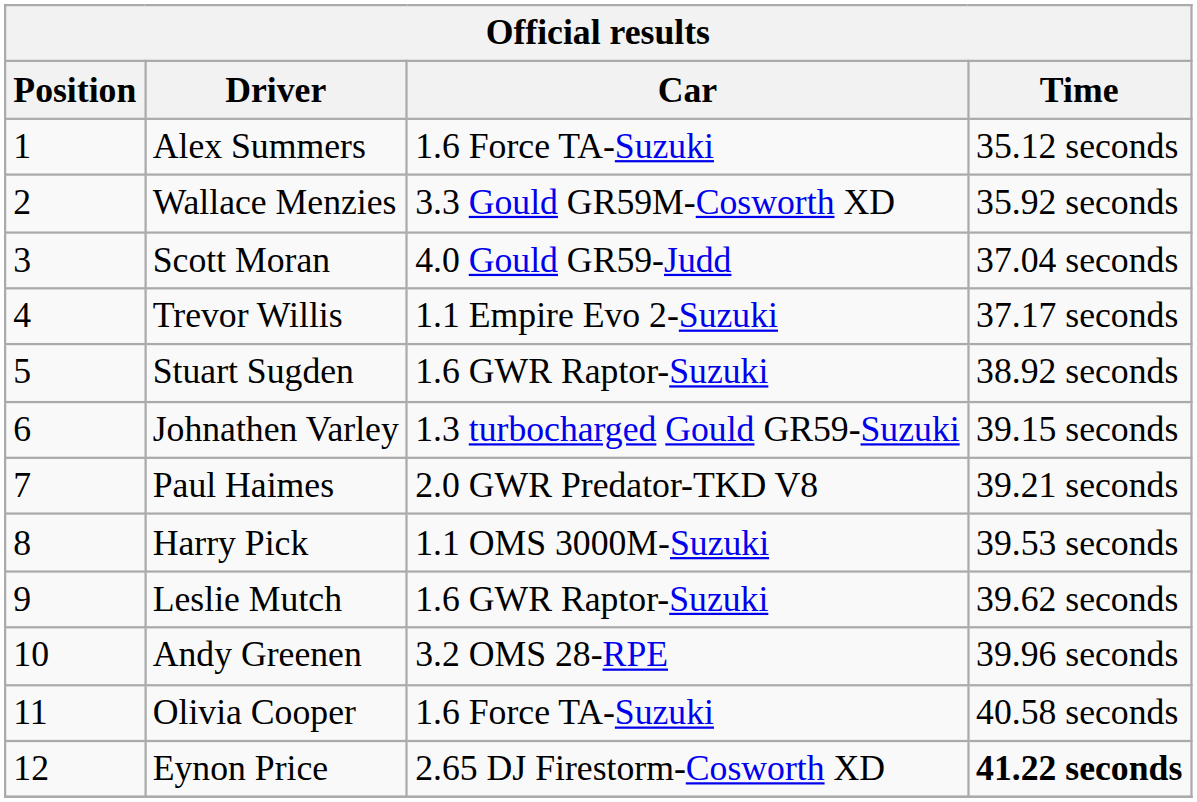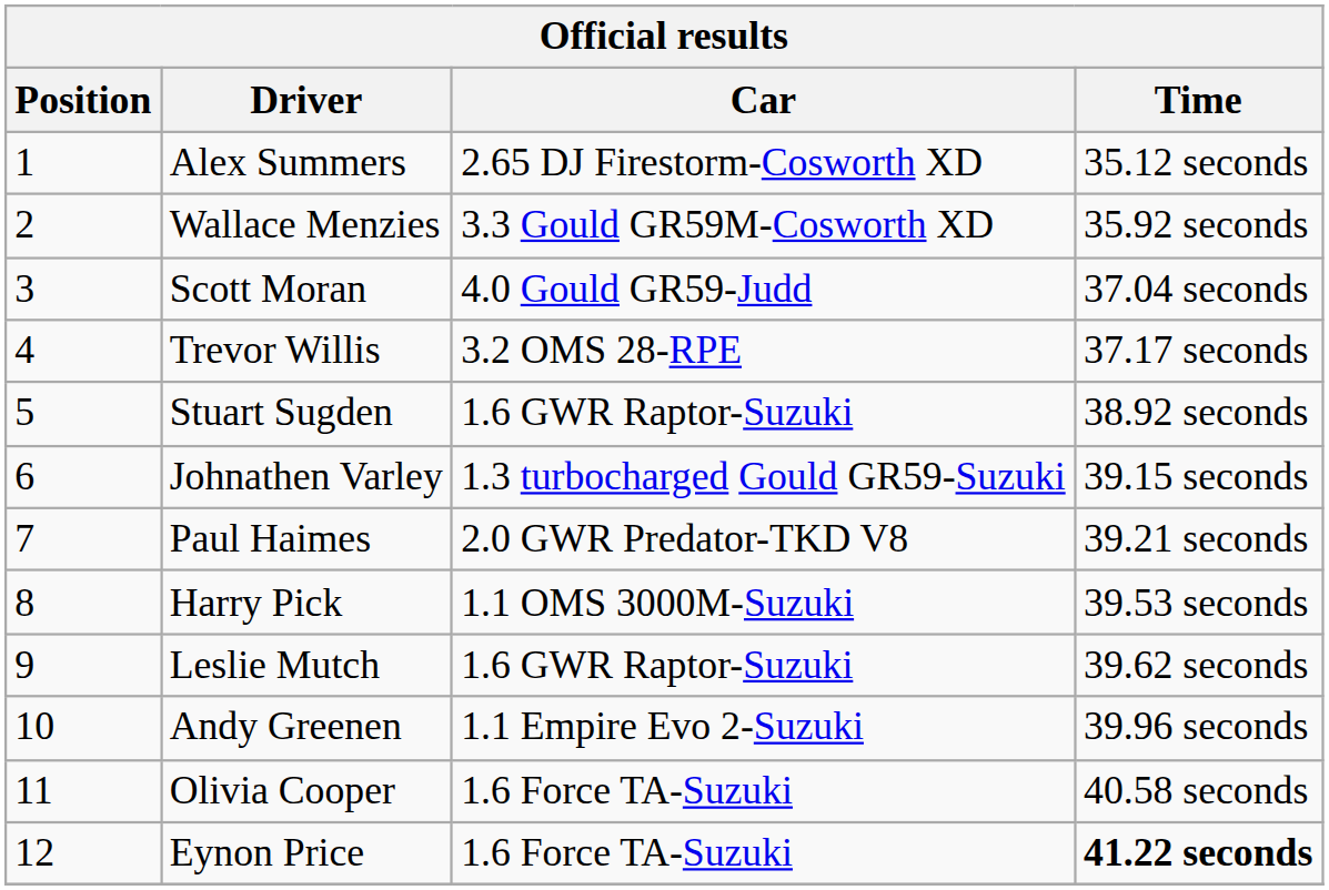 <table class="wikitable" style="font-size: 100%">
 <tr>
 <th colspan=4>Official results</th>
 </tr>
 <tr>
 <th>Position</th>
 <th>Driver</th>
 <th>Car</th>
 <th>Time</th>
 </tr>
 <tr>
 <td>1</td>
 <td>Alex Summers</td>
-<td>1.6 Force TA-<a href='#'>Suzuki</a></td>
+<td>2.65 DJ Firestorm-<a href='#'>Cosworth</a> XD</td>
 <td>35.12 seconds</td>
 </tr>
 <tr>
 <td>2</td>
 <td>Wallace Menzies</td>
 <td>3.3 <a href='#'>Gould</a> GR59M-<a href='#'>Cosworth</a> XD</td>
 <td>35.92 seconds</td>
 </tr>
 <tr>
 <td>3</td>
 <td>Scott Moran</td>
 <td>4.0 <a href='#'>Gould</a> GR59-<a href='#'>Judd</a></td>
 <td>37.04 seconds</td>
 </tr>
 <tr>
 <td>4</td>
 <td>Trevor Willis</td>
-<td>1.1 Empire Evo 2-<a href='#'>Suzuki</a></td>
+<td>3.2 OMS 28-<a href='#'>RPE</a></td>
 <td>37.17 seconds</td>
 </tr>
 <tr>
 <td>5</td>
 <td>Stuart Sugden</td>
 <td>1.6 GWR Raptor-<a href='#'>Suzuki</a></td>
 <td>38.92 seconds</td>
 </tr>
 <tr>
 <td>6</td>
 <td>Johnathen Varley</td>
 <td>1.3 <a href='#'>turbocharged</a> <a href='#'>Gould</a> GR59-<a href='#'>Suzuki</a></td>
 <td>39.15 seconds</td>
 </tr>
 <tr>
 <td>7</td>
 <td>Paul Haimes</td>
 <td>2.0 GWR Predator-TKD V8</td>
 <td>39.21 seconds</td>
 </tr>
 <tr>
 <td>8</td>
 <td>Harry Pick</td>
 <td>1.1 OMS 3000M-<a href='#'>Suzuki</a></td>
 <td>39.53 seconds</td>
 </tr>
 <tr>
 <td>9</td>
 <td>Leslie Mutch</td>
 <td>1.6 GWR Raptor-<a href='#'>Suzuki</a></td>
 <td>39.62 seconds</td>
 </tr>
 <tr>
 <td>10</td>
 <td>Andy Greenen</td>
-<td>3.2 OMS 28-<a href='#'>RPE</a></td>
+<td>1.1 Empire Evo 2-<a href='#'>Suzuki</a></td>
 <td>39.96 seconds</td>
 </tr>
 <tr>
 <td>11</td>
 <td>Olivia Cooper</td>
 <td>1.6 Force TA-<a href='#'>Suzuki</a></td>
 <td>40.58 seconds</td>
 </tr>
 <tr>
 <td>12</td>
 <td>Eynon Price</td>
-<td>2.65 DJ Firestorm-<a href='#'>Cosworth</a> XD</td>
+<td>1.6 Force TA-<a href='#'>Suzuki</a></td>
 <td><strong>41.22 seconds</strong></td>
 </tr>
 <tr>
 </tr>
 </table>
